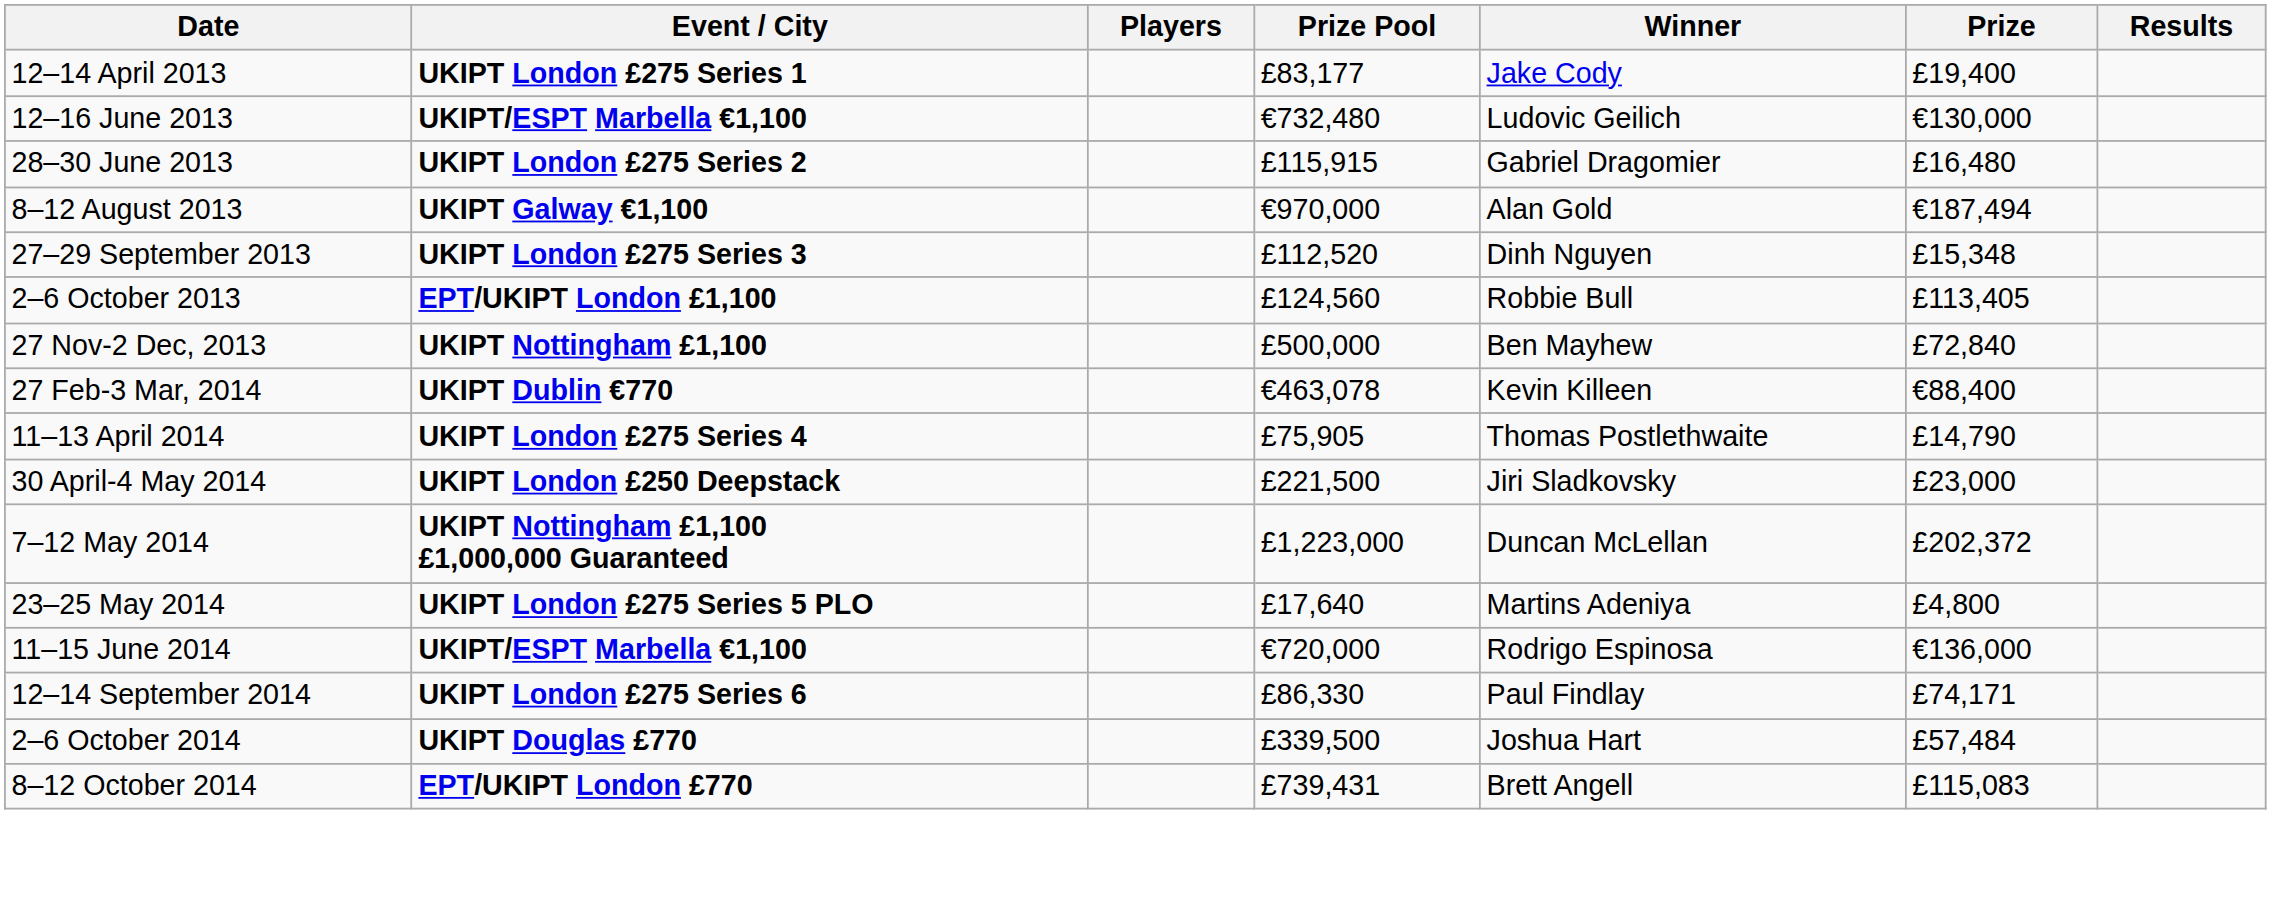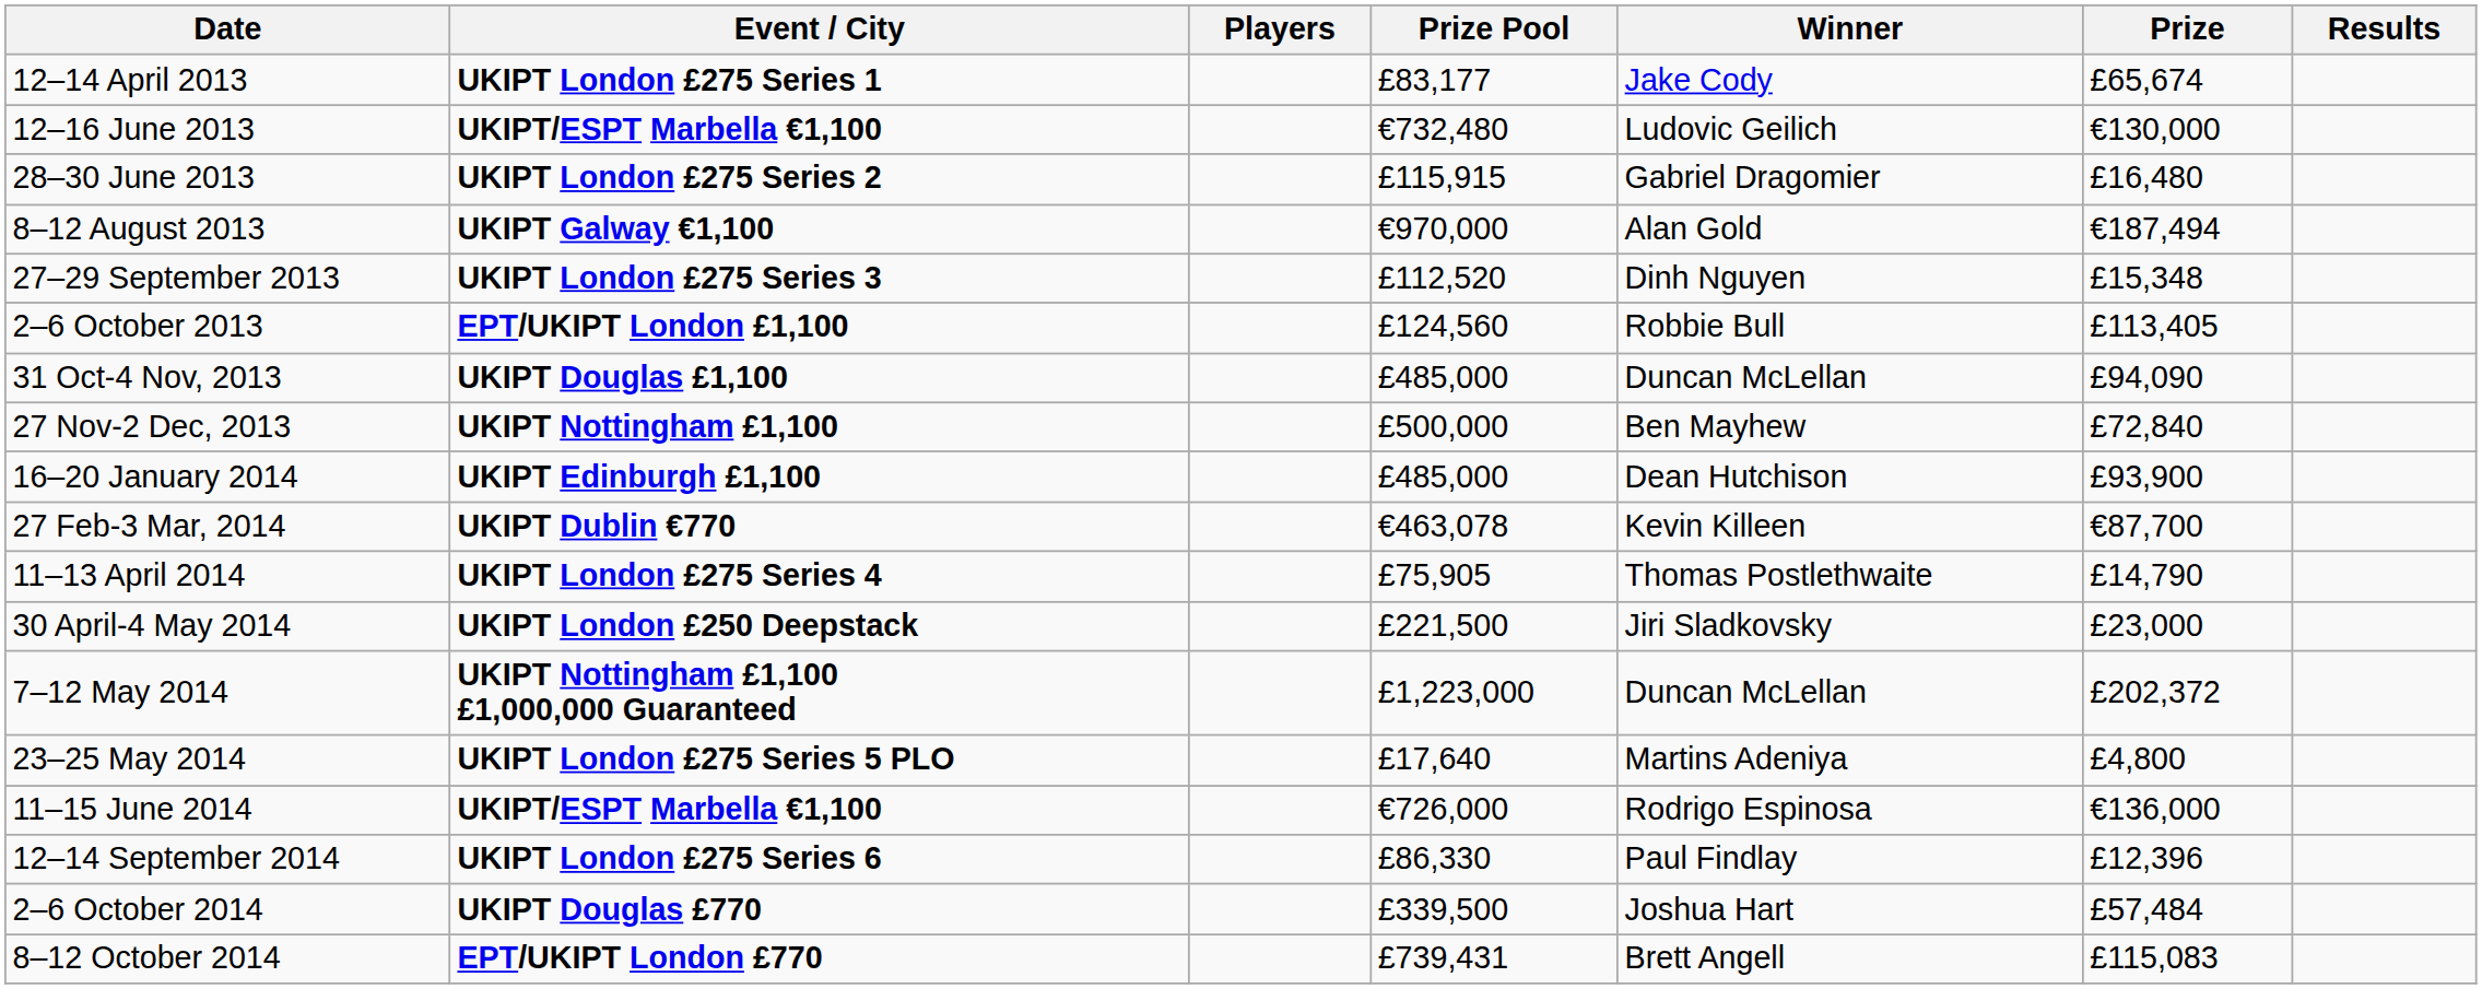 <table class="wikitable" width="100%">
 <tr>
 <th width="18%">Date</th>
 <th !width="16%">Event / City</th>
 <th !width="11%">Players</th>
 <th !width="12%">Prize Pool</th>
 <th !width="18%">Winner</th>
 <th !width="12%">Prize</th>
 <th !width="11%">Results</th>
 </tr>
 <tr>
 <td>12–14 April 2013</td>
 <td> <strong>UKIPT <a href='#'>London</a> £275 Series 1</strong></td>
 <td></td>
 <td>£83,177</td>
 <td> <a href='#'>Jake Cody</a></td>
-<td>£19,400</td>
+<td>£65,674</td>
 <td> </td>
 </tr>
 <tr>
 <td>12–16 June 2013</td>
 <td> <strong>UKIPT/<a href='#'>ESPT</a> <a href='#'>Marbella</a> €1,100</strong></td>
 <td></td>
 <td>€732,480</td>
 <td> Ludovic Geilich</td>
 <td>€130,000</td>
 <td> </td>
 </tr>
 <tr>
 <td>28–30 June 2013</td>
 <td> <strong>UKIPT <a href='#'>London</a> £275 Series 2</strong></td>
 <td></td>
 <td>£115,915</td>
 <td> Gabriel Dragomier</td>
 <td>£16,480</td>
 <td> </td>
 </tr>
 <tr>
 <td>8–12 August 2013</td>
 <td> <strong>UKIPT <a href='#'>Galway</a> €1,100</strong></td>
 <td></td>
 <td>€970,000</td>
 <td> Alan Gold</td>
 <td>€187,494</td>
 <td></td>
 </tr>
 <tr>
 <td>27–29 September 2013</td>
 <td> <strong>UKIPT <a href='#'>London</a> £275 Series 3</strong></td>
 <td></td>
 <td>£112,520</td>
 <td> Dinh Nguyen</td>
 <td>£15,348</td>
 <td></td>
 </tr>
 <tr>
 <td>2–6 October 2013</td>
 <td> <strong><a href='#'>EPT</a>/UKIPT <a href='#'>London</a> £1,100</strong></td>
 <td></td>
 <td>£124,560</td>
 <td> Robbie Bull</td>
 <td>£113,405</td>
 <td></td>
 </tr>
 <tr>
+<td>31 Oct-4 Nov, 2013</td>
+<td> <strong>UKIPT <a href='#'>Douglas</a> £1,100</strong></td>
+<td></td>
+<td>£485,000</td>
+<td> Duncan McLellan</td>
+<td>£94,090</td>
+<td></td>
+</tr>
+<tr>
 <td>27 Nov-2 Dec, 2013</td>
 <td> <strong>UKIPT <a href='#'>Nottingham</a> £1,100</strong></td>
 <td></td>
 <td>£500,000</td>
 <td> Ben Mayhew</td>
 <td>£72,840</td>
 <td></td>
 </tr>
 <tr>
+<td>16–20 January 2014</td>
+<td> <strong>UKIPT <a href='#'>Edinburgh</a> £1,100</strong></td>
+<td></td>
+<td>£485,000</td>
+<td> Dean Hutchison</td>
+<td>£93,900</td>
+<td> </td>
+</tr>
+<tr>
 <td>27 Feb-3 Mar, 2014</td>
 <td> <strong>UKIPT <a href='#'>Dublin</a> €770</strong></td>
 <td></td>
 <td>€463,078</td>
 <td> Kevin Killeen</td>
-<td>€88,400</td>
+<td>€87,700</td>
 <td></td>
 </tr>
 <tr>
 <td>11–13 April 2014</td>
 <td> <strong>UKIPT <a href='#'>London</a> £275 Series 4</strong></td>
 <td></td>
 <td>£75,905</td>
 <td> Thomas Postlethwaite</td>
 <td>£14,790</td>
 <td></td>
 </tr>
 <tr>
 <td>30 April-4 May 2014</td>
 <td> <strong>UKIPT <a href='#'>London</a> £250 Deepstack</strong></td>
 <td></td>
 <td>£221,500</td>
 <td> Jiri Sladkovsky</td>
 <td>£23,000</td>
 <td></td>
 </tr>
 <tr>
 <td>7–12 May 2014</td>
 <td> <strong>UKIPT <a href='#'>Nottingham</a> £1,100<br>£1,000,000 Guaranteed</strong></td>
 <td></td>
 <td>£1,223,000</td>
 <td> Duncan McLellan</td>
 <td>£202,372</td>
 <td></td>
 </tr>
 <tr>
 <td>23–25 May 2014</td>
 <td> <strong>UKIPT <a href='#'>London</a> £275 Series 5 PLO</strong></td>
 <td></td>
 <td>£17,640</td>
 <td> Martins Adeniya</td>
 <td>£4,800</td>
 <td></td>
 </tr>
 <tr>
 <td>11–15 June 2014</td>
 <td> <strong>UKIPT/<a href='#'>ESPT</a> <a href='#'>Marbella</a>  €1,100</strong></td>
 <td></td>
-<td>€720,000</td>
+<td>€726,000</td>
 <td> Rodrigo Espinosa</td>
 <td>€136,000</td>
 <td> </td>
 </tr>
 <tr>
 <td>12–14 September 2014</td>
 <td> <strong>UKIPT <a href='#'>London</a> £275 Series 6</strong></td>
 <td></td>
 <td>£86,330</td>
 <td> Paul Findlay</td>
-<td>£74,171</td>
+<td>£12,396</td>
 <td></td>
 </tr>
 <tr>
 <td>2–6 October 2014</td>
 <td> <strong>UKIPT <a href='#'>Douglas</a> £770</strong></td>
 <td></td>
 <td>£339,500</td>
 <td> Joshua Hart</td>
 <td>£57,484</td>
 <td></td>
 </tr>
 <tr>
 <td>8–12 October 2014</td>
 <td> <strong><a href='#'>EPT</a>/UKIPT <a href='#'>London</a> £770</strong></td>
 <td></td>
 <td>£739,431</td>
 <td> Brett Angell</td>
 <td>£115,083</td>
 <td></td>
 </tr>
 </table>
